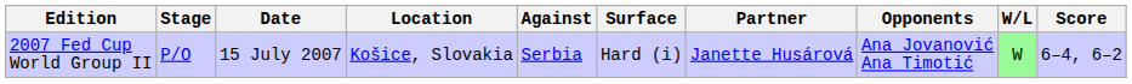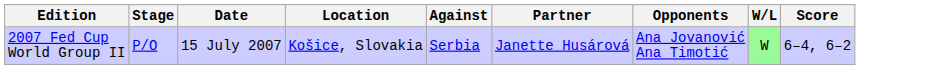 <table class=wikitable style=font-size:97%>
 <tr>
 <th>Edition</th>
 <th>Stage</th>
 <th>Date</th>
 <th>Location</th>
 <th>Against</th>
-<th>Surface</th>
 <th>Partner</th>
 <th>Opponents</th>
 <th>W/L</th>
 <th>Score</th>
 </tr>
 <tr style="background:#ccccff;">
 <td><a href='#'>2007 Fed Cup</a> <br> World Group II</td>
 <td><a href='#'>P/O</a></td>
 <td>15 July 2007</td>
 <td><a href='#'>Košice</a>, Slovakia</td>
 <td> <a href='#'>Serbia</a></td>
-<td>Hard (i)</td>
 <td> <a href='#'>Janette Husárová</a></td>
 <td> <a href='#'>Ana Jovanović</a> <br>  <a href='#'>Ana Timotić</a></td>
 <td style="text-align:center; background:#98fb98;">W</td>
 <td>6–4, 6–2</td>
 </tr>
 </table>
